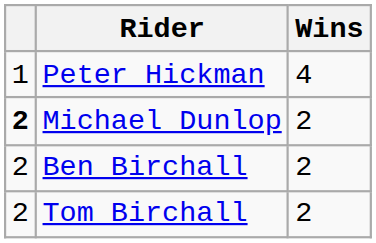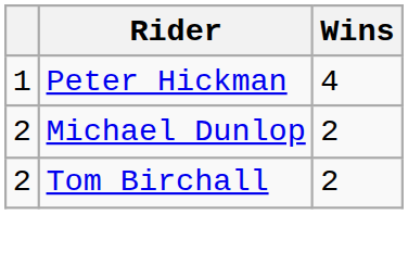 <table class="wikitable">
 <tr>
 <th></th>
 <th>Rider</th>
 <th>Wins</th>
 </tr>
 <tr>
 <td>1</td>
 <td> <a href='#'>Peter Hickman</a></td>
 <td>4</td>
 </tr>
 <tr>
-<td><strong>2</strong></td>
+<td>2</td>
 <td> <a href='#'>Michael Dunlop</a></td>
-<td>2</td>
-</tr>
-<tr>
-<td>2</td>
-<td> <a href='#'>Ben Birchall</a></td>
 <td>2</td>
 </tr>
 <tr>
 <td>2</td>
 <td> <a href='#'>Tom Birchall</a></td>
 <td>2</td>
 </tr>
 </table>
